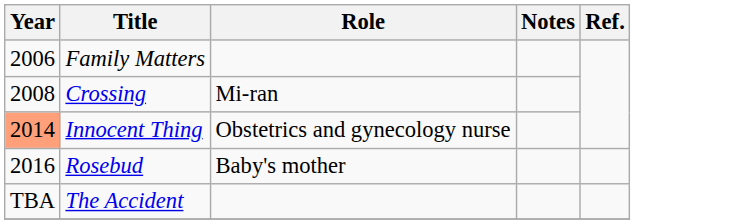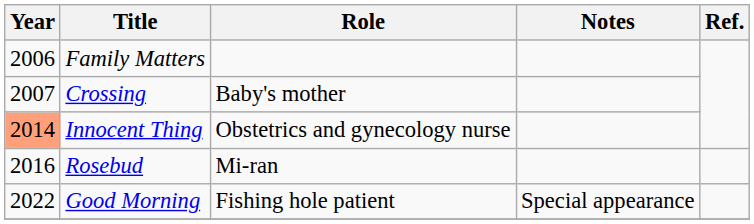 <table class="wikitable sortable">
 <tr>
 <th>Year</th>
 <th>Title</th>
 <th>Role</th>
 <th class="unsortable">Notes</th>
 <th class="unsortable">Ref.</th>
 </tr>
 <tr>
 <td>2006</td>
 <td><em>Family Matters</em></td>
 <td></td>
 <td></td>
 <td rowspan=3></td>
 </tr>
 <tr>
-<td>2008</td>
+<td>2007</td>
 <td><em><a href='#'>Crossing</a></em></td>
-<td>Mi-ran</td>
+<td>Baby's mother</td>
 <td></td>
 </tr>
 <tr>
 <td style="background: lightsalmon;">2014</td>
 <td><em><a href='#'>Innocent Thing</a></em></td>
 <td>Obstetrics and gynecology nurse</td>
 <td></td>
 </tr>
 <tr>
 <td>2016</td>
 <td><em><a href='#'>Rosebud</a></em></td>
-<td>Baby's mother</td>
+<td>Mi-ran</td>
 <td></td>
 <td></td>
 </tr>
 <tr>
-<td>TBA</td>
-<td><em><a href='#'>The Accident</a></em></td>
-<td></td>
-<td></td>
+<td>2022</td>
+<td><em><a href='#'>Good Morning</a></em></td>
+<td>Fishing hole patient</td>
+<td>Special appearance</td>
 <td></td>
 </tr>
 <tr>
 </tr>
 </table>
